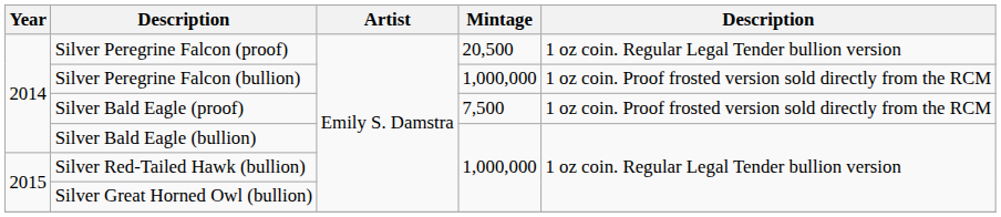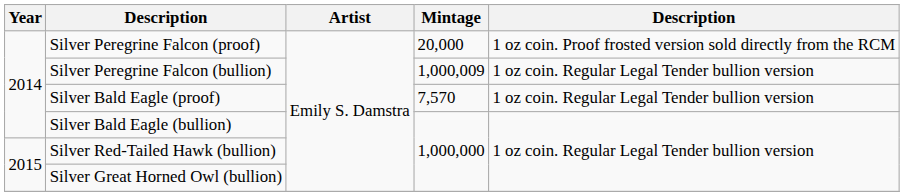 <table class="wikitable">
 <tr>
 <th>Year</th>
 <th>Description</th>
 <th>Artist</th>
 <th>Mintage</th>
 <th>Description</th>
 </tr>
 <tr>
 <td rowspan="4">2014</td>
 <td>Silver Peregrine Falcon (proof)</td>
 <td rowspan="6">Emily S. Damstra</td>
-<td>20,500</td>
+<td>20,000</td>
+<td>1 oz coin. Proof frosted version sold directly from the RCM</td>
+</tr>
+<tr>
+<td>Silver Peregrine Falcon (bullion)</td>
+<td>1,000,009</td>
 <td>1 oz coin. Regular Legal Tender bullion version</td>
 </tr>
 <tr>
-<td>Silver Peregrine Falcon (bullion)</td>
-<td>1,000,000</td>
-<td>1 oz coin. Proof frosted version sold directly from the RCM</td>
-</tr>
-<tr>
 <td>Silver Bald Eagle (proof)</td>
-<td>7,500</td>
-<td>1 oz coin. Proof frosted version sold directly from the RCM</td>
+<td>7,570</td>
+<td>1 oz coin. Regular Legal Tender bullion version</td>
 </tr>
 <tr>
 <td>Silver Bald Eagle (bullion)</td>
 <td rowspan="3">1,000,000</td>
 <td rowspan="3">1 oz coin. Regular Legal Tender bullion version</td>
 </tr>
 <tr>
 <td rowspan="2">2015</td>
 <td>Silver Red-Tailed Hawk (bullion)</td>
 </tr>
 <tr>
 <td>Silver Great Horned Owl (bullion)</td>
 </tr>
 <tr>
 </tr>
 </table>
